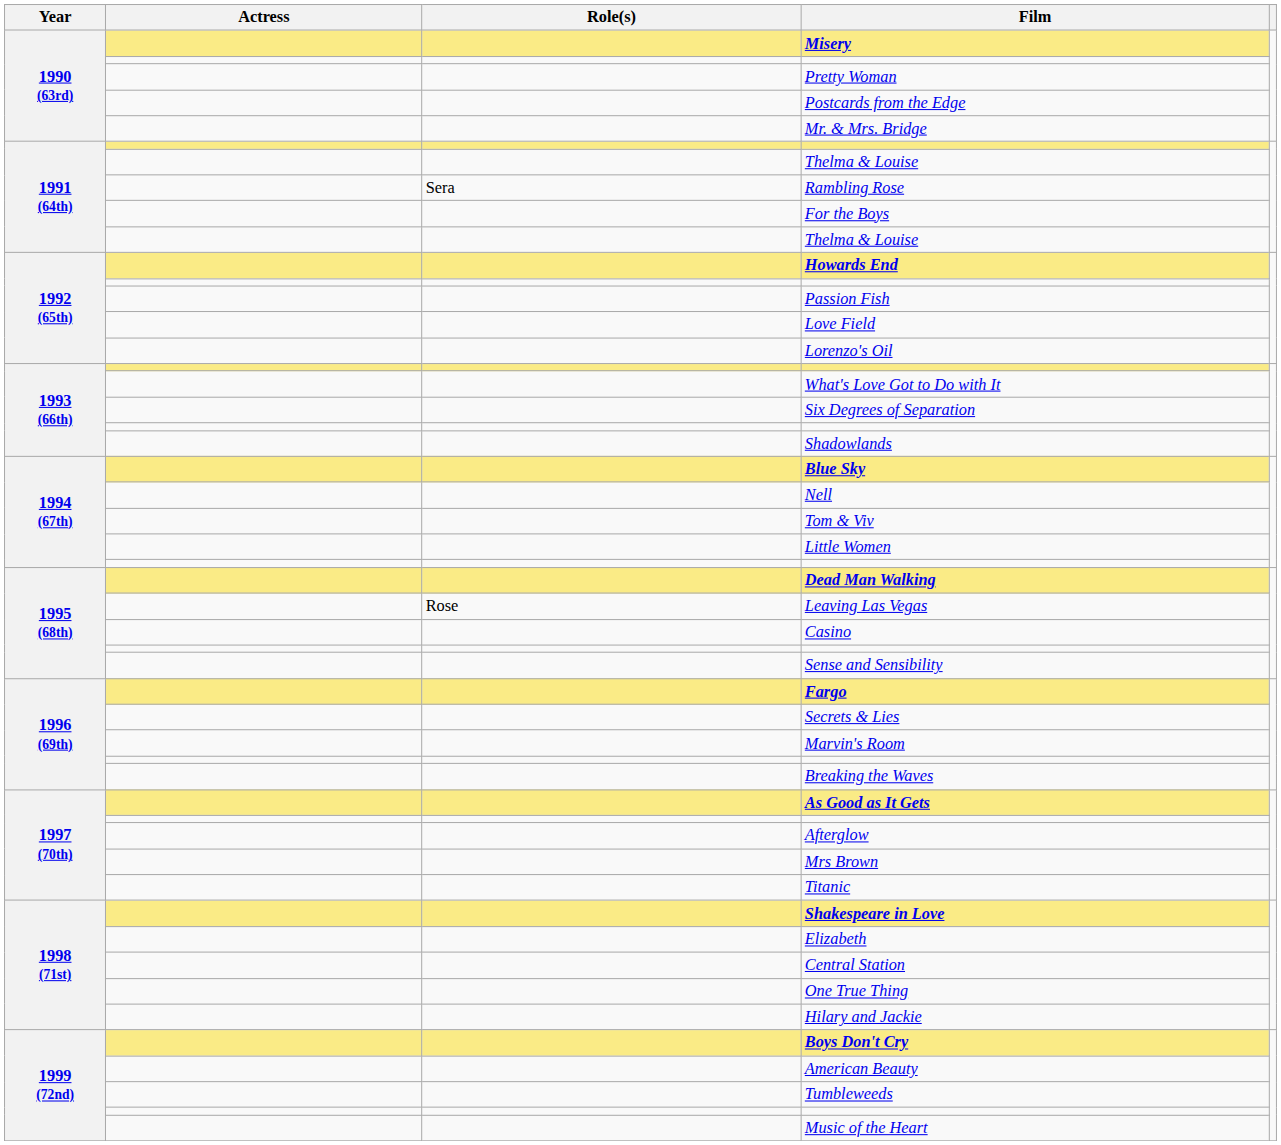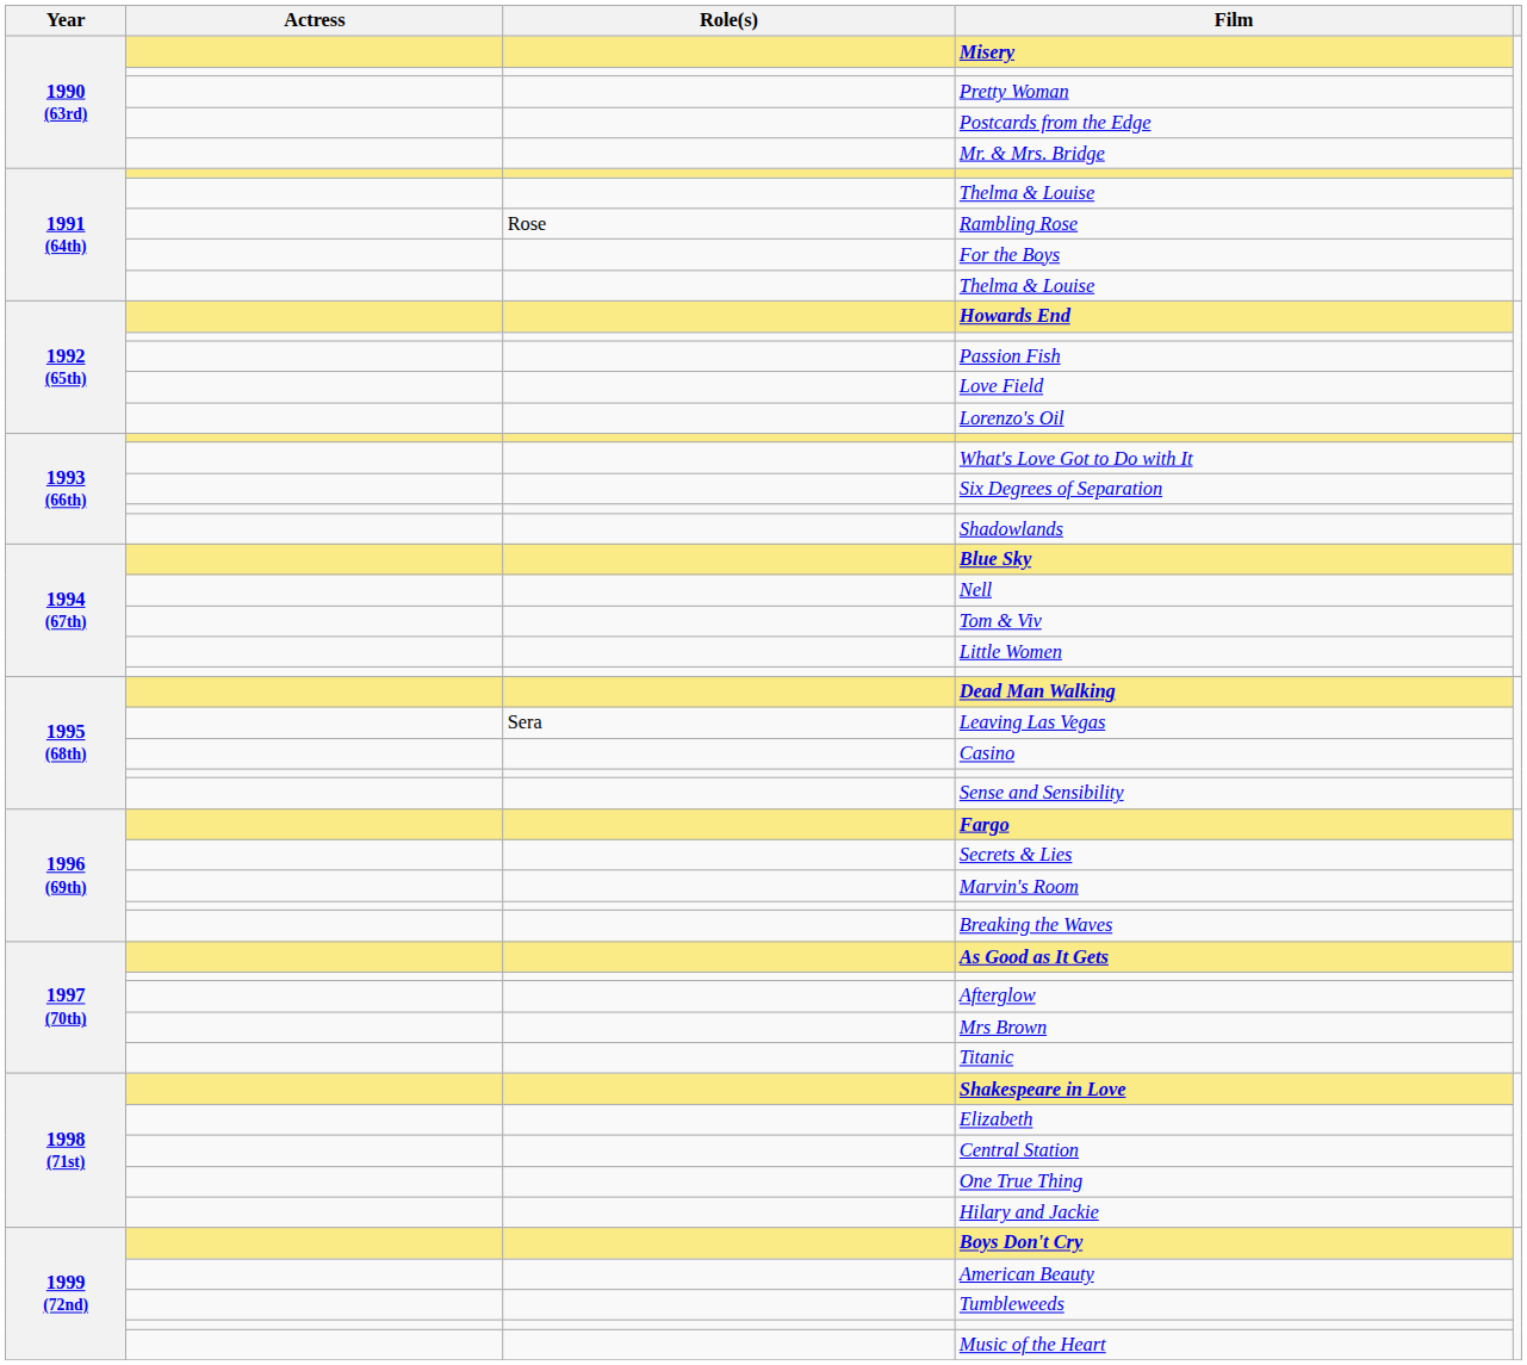 <table class="wikitable sortable">
 <tr>
 <th scope="col" style="width:8%;">Year</th>
 <th scope="col" style="width:25%;">Actress</th>
 <th scope="col" style="width:30%;">Role(s)</th>
 <th scope="col" style="width:70%;">Film</th>
 <th scope="col" style="width:2%;" class="unsortable"></th>
 </tr>
 <tr>
 <th scope="row" rowspan=5 style="text-align:center"><a href='#'>1990</a><br><small><a href='#'>(63rd)</a> </small></th>
 <td style="background:#FAEB86;"><strong> </strong></td>
 <td style="background:#FAEB86;"><strong></strong></td>
 <td style="background:#FAEB86;"><strong><em><a href='#'>Misery</a></em></strong></td>
 <td rowspan=5></td>
 </tr>
 <tr>
 <td></td>
 <td></td>
 <td></td>
 </tr>
 <tr>
 <td></td>
 <td></td>
 <td><em><a href='#'>Pretty Woman</a></em></td>
 </tr>
 <tr>
 <td></td>
 <td></td>
 <td><em><a href='#'>Postcards from the Edge</a></em></td>
 </tr>
 <tr>
 <td></td>
 <td></td>
 <td><em><a href='#'>Mr. & Mrs. Bridge</a></em></td>
 </tr>
 <tr>
 <th scope="row" rowspan=5 style="text-align:center"><a href='#'>1991</a><br><small><a href='#'>(64th)</a> </small></th>
 <td style="background:#FAEB86;"><strong> </strong></td>
 <td style="background:#FAEB86;"><strong></strong></td>
 <td style="background:#FAEB86;"><strong></strong></td>
 <td rowspan=5></td>
 </tr>
 <tr>
 <td></td>
 <td></td>
 <td><em><a href='#'>Thelma & Louise</a></em></td>
 </tr>
 <tr>
 <td></td>
-<td>Sera</td>
+<td>Rose</td>
 <td><em><a href='#'>Rambling Rose</a></em></td>
 </tr>
 <tr>
 <td></td>
 <td></td>
 <td><em><a href='#'>For the Boys</a></em></td>
 </tr>
 <tr>
 <td></td>
 <td></td>
 <td><em><a href='#'>Thelma & Louise</a></em></td>
 </tr>
 <tr>
 <th scope="row" rowspan=5 style="text-align:center"><a href='#'>1992</a><br><small><a href='#'>(65th)</a> </small></th>
 <td style="background:#FAEB86;"><strong> </strong></td>
 <td style="background:#FAEB86;"><strong></strong></td>
 <td style="background:#FAEB86;"><strong><em><a href='#'>Howards End</a></em></strong></td>
 <td rowspan=5></td>
 </tr>
 <tr>
 <td></td>
 <td></td>
 <td></td>
 </tr>
 <tr>
 <td></td>
 <td></td>
 <td><em><a href='#'>Passion Fish</a></em></td>
 </tr>
 <tr>
 <td></td>
 <td></td>
 <td><em><a href='#'>Love Field</a></em></td>
 </tr>
 <tr>
 <td></td>
 <td></td>
 <td><em><a href='#'>Lorenzo's Oil</a></em></td>
 </tr>
 <tr>
 <th scope="row" rowspan=5 style="text-align:center"><a href='#'>1993</a><br><small><a href='#'>(66th)</a> </small></th>
 <td style="background:#FAEB86;"><strong> </strong></td>
 <td style="background:#FAEB86;"><strong></strong></td>
 <td style="background:#FAEB86;"><strong></strong></td>
 <td rowspan=5></td>
 </tr>
 <tr>
 <td></td>
 <td></td>
 <td><em><a href='#'>What's Love Got to Do with It</a></em></td>
 </tr>
 <tr>
 <td></td>
 <td></td>
 <td><em><a href='#'>Six Degrees of Separation</a></em></td>
 </tr>
 <tr>
 <td></td>
 <td></td>
 <td></td>
 </tr>
 <tr>
 <td></td>
 <td></td>
 <td><em><a href='#'>Shadowlands</a></em></td>
 </tr>
 <tr>
 <th scope="row" rowspan=5 style="text-align:center"><a href='#'>1994</a><br><small><a href='#'>(67th)</a> </small></th>
 <td style="background:#FAEB86;"><strong> </strong></td>
 <td style="background:#FAEB86;"><strong></strong></td>
 <td style="background:#FAEB86;"><strong><em><a href='#'>Blue Sky</a></em></strong></td>
 <td rowspan=5></td>
 </tr>
 <tr>
 <td></td>
 <td></td>
 <td><em><a href='#'>Nell</a></em></td>
 </tr>
 <tr>
 <td></td>
 <td></td>
 <td><em><a href='#'>Tom & Viv</a></em></td>
 </tr>
 <tr>
 <td></td>
 <td></td>
 <td><em><a href='#'>Little Women</a></em></td>
 </tr>
 <tr>
 <td></td>
 <td></td>
 <td></td>
 </tr>
 <tr>
 <th scope="row" rowspan=5 style="text-align:center"><a href='#'>1995</a><br><small><a href='#'>(68th)</a> </small></th>
 <td style="background:#FAEB86;"><strong> </strong></td>
 <td style="background:#FAEB86;"><strong></strong></td>
 <td style="background:#FAEB86;"><strong><em><a href='#'>Dead Man Walking</a></em></strong></td>
 <td rowspan=5></td>
 </tr>
 <tr>
 <td></td>
-<td>Rose</td>
+<td>Sera</td>
 <td><em><a href='#'>Leaving Las Vegas</a></em></td>
 </tr>
 <tr>
 <td></td>
 <td></td>
 <td><em><a href='#'>Casino</a></em></td>
 </tr>
 <tr>
 <td></td>
 <td></td>
 <td></td>
 </tr>
 <tr>
 <td></td>
 <td></td>
 <td><em><a href='#'>Sense and Sensibility</a></em></td>
 </tr>
 <tr>
 <th scope="row" rowspan=5 style="text-align:center"><a href='#'>1996</a><br><small><a href='#'>(69th)</a> </small></th>
 <td style="background:#FAEB86;"><strong> </strong></td>
 <td style="background:#FAEB86;"><strong></strong></td>
 <td style="background:#FAEB86;"><strong><em><a href='#'>Fargo</a></em></strong></td>
 <td rowspan=5></td>
 </tr>
 <tr>
 <td></td>
 <td></td>
 <td><em><a href='#'>Secrets & Lies</a></em></td>
 </tr>
 <tr>
 <td></td>
 <td></td>
 <td><em><a href='#'>Marvin's Room</a></em></td>
 </tr>
 <tr>
 <td></td>
 <td></td>
 <td></td>
 </tr>
 <tr>
 <td></td>
 <td></td>
 <td><em><a href='#'>Breaking the Waves</a></em></td>
 </tr>
 <tr>
 <th scope="row" rowspan=5 style="text-align:center"><a href='#'>1997</a><br><small><a href='#'>(70th)</a> </small></th>
 <td style="background:#FAEB86;"><strong> </strong></td>
 <td style="background:#FAEB86;"><strong></strong></td>
 <td style="background:#FAEB86;"><strong><em><a href='#'>As Good as It Gets</a></em></strong></td>
 <td rowspan=5></td>
 </tr>
 <tr>
 <td></td>
 <td></td>
 <td></td>
 </tr>
 <tr>
 <td></td>
 <td></td>
 <td><em><a href='#'>Afterglow</a></em></td>
 </tr>
 <tr>
 <td></td>
 <td></td>
 <td><em><a href='#'>Mrs Brown</a></em></td>
 </tr>
 <tr>
 <td></td>
 <td></td>
 <td><em><a href='#'>Titanic</a></em></td>
 </tr>
 <tr>
 <th scope="row" rowspan=5 style="text-align:center"><a href='#'>1998</a><br><small><a href='#'>(71st)</a> </small></th>
 <td style="background:#FAEB86;"><strong> </strong></td>
 <td style="background:#FAEB86;"><strong></strong></td>
 <td style="background:#FAEB86;"><strong><em><a href='#'>Shakespeare in Love</a></em></strong></td>
 <td rowspan=5></td>
 </tr>
 <tr>
 <td></td>
 <td></td>
 <td><em><a href='#'>Elizabeth</a></em></td>
 </tr>
 <tr>
 <td></td>
 <td></td>
 <td><em><a href='#'>Central Station</a></em></td>
 </tr>
 <tr>
 <td></td>
 <td></td>
 <td><em><a href='#'>One True Thing</a></em></td>
 </tr>
 <tr>
 <td></td>
 <td></td>
 <td><em><a href='#'>Hilary and Jackie</a></em></td>
 </tr>
 <tr>
 <th scope="row" rowspan=5 style="text-align:center"><a href='#'>1999</a><br><small><a href='#'>(72nd)</a> </small></th>
 <td style="background:#FAEB86;"><strong> </strong></td>
 <td style="background:#FAEB86;"><strong></strong></td>
 <td style="background:#FAEB86;"><strong><em><a href='#'>Boys Don't Cry</a></em></strong></td>
 <td rowspan=5></td>
 </tr>
 <tr>
 <td></td>
 <td></td>
 <td><em><a href='#'>American Beauty</a></em></td>
 </tr>
 <tr>
 <td></td>
 <td></td>
 <td><em><a href='#'>Tumbleweeds</a></em></td>
 </tr>
 <tr>
 <td></td>
 <td></td>
 <td></td>
 </tr>
 <tr>
 <td></td>
 <td></td>
 <td><em><a href='#'>Music of the Heart</a></em></td>
 </tr>
 </table>
